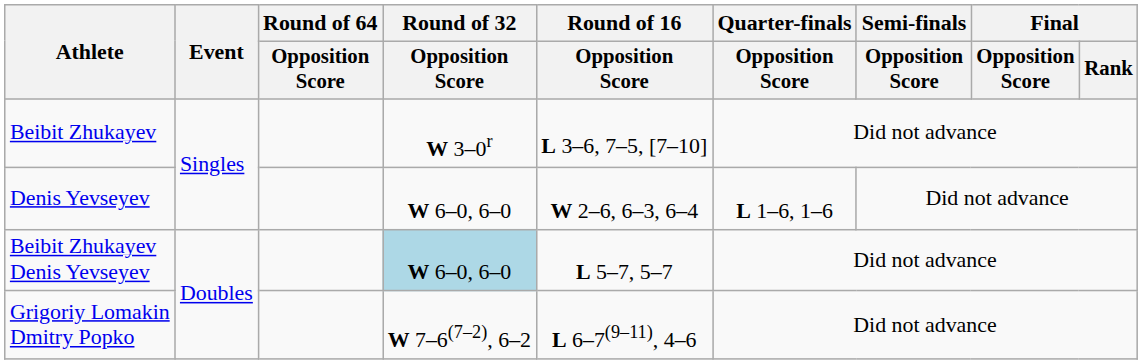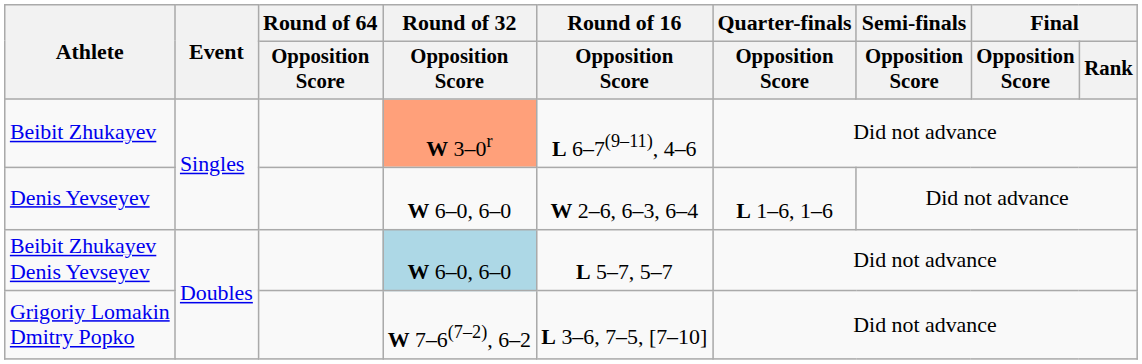 <table class=wikitable style="font-size:90%; text-align:center;">
 <tr>
 <th rowspan="2">Athlete</th>
 <th rowspan="2">Event</th>
 <th>Round of 64</th>
 <th>Round of 32</th>
 <th>Round of 16</th>
 <th>Quarter-finals</th>
 <th>Semi-finals</th>
 <th colspan=2>Final</th>
 </tr>
 <tr style="font-size:95%">
 <th>Opposition<br>Score</th>
 <th>Opposition<br>Score</th>
 <th>Opposition<br>Score</th>
 <th>Opposition<br>Score</th>
 <th>Opposition<br>Score</th>
 <th>Opposition<br>Score</th>
 <th>Rank</th>
 </tr>
 <tr>
 <td align=left><a href='#'>Beibit Zhukayev</a></td>
 <td align=left rowspan=2><a href='#'>Singles</a></td>
 <td></td>
-<td><br><strong>W</strong> 3–0<sup>r</sup></td>
-<td><br><strong>L</strong> 3–6, 7–5, [7–10]</td>
+<td style="background: lightsalmon;"><br><strong>W</strong> 3–0<sup>r</sup></td>
+<td><br><strong>L</strong> 6–7<sup>(9–11)</sup>, 4–6</td>
 <td colspan=4>Did not advance</td>
 </tr>
 <tr>
 <td align=left><a href='#'>Denis Yevseyev</a></td>
 <td></td>
 <td><br><strong>W</strong> 6–0, 6–0</td>
 <td><br><strong>W</strong> 2–6, 6–3, 6–4</td>
 <td><br><strong>L</strong> 1–6, 1–6</td>
 <td colspan=3>Did not advance</td>
 </tr>
 <tr>
 <td align=left><a href='#'>Beibit Zhukayev</a><br><a href='#'>Denis Yevseyev</a></td>
 <td align=left rowspan=2><a href='#'>Doubles</a></td>
 <td></td>
 <td style="background: lightblue;"><br><strong>W</strong> 6–0, 6–0</td>
 <td><br><strong>L</strong> 5–7, 5–7</td>
 <td colspan=4>Did not advance</td>
 </tr>
 <tr>
 <td align=left><a href='#'>Grigoriy Lomakin</a><br><a href='#'>Dmitry Popko</a></td>
 <td></td>
 <td><br><strong>W</strong> 7–6<sup>(7–2)</sup>, 6–2</td>
-<td><br><strong>L</strong> 6–7<sup>(9–11)</sup>, 4–6</td>
+<td><br><strong>L</strong> 3–6, 7–5, [7–10]</td>
 <td colspan=4>Did not advance</td>
 </tr>
 </table>
